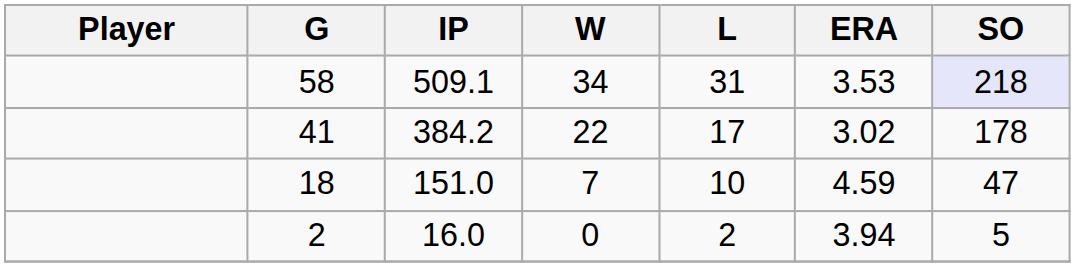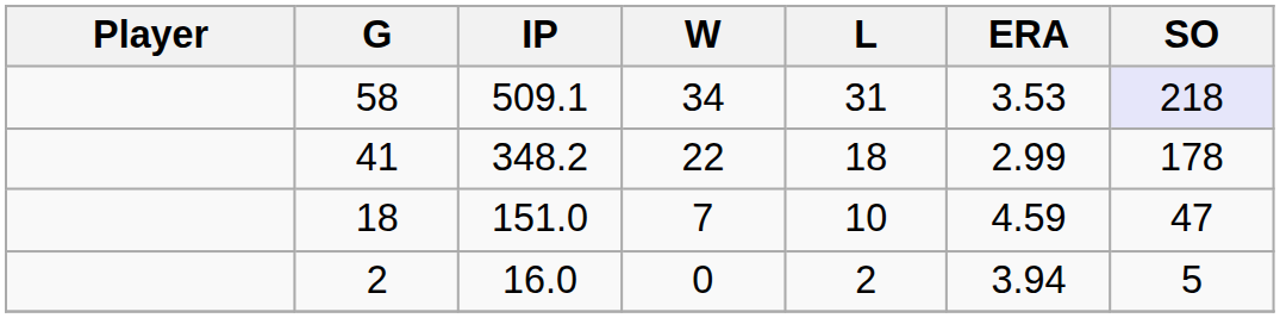 <table class="wikitable sortable">
 <tr>
 <th bgcolor="#DDDDFF" width="16%">Player</th>
 <th bgcolor="#DDDDFF" width="9%">G</th>
 <th bgcolor="#DDDDFF" width="9%">IP</th>
 <th bgcolor="#DDDDFF" width="9%">W</th>
 <th bgcolor="#DDDDFF" width="9%">L</th>
 <th bgcolor="#DDDDFF" width="9%">ERA</th>
 <th bgcolor="#DDDDFF" width="9%">SO</th>
 </tr>
 <tr align="center">
 <td></td>
 <td>58</td>
 <td>509.1</td>
 <td>34</td>
 <td>31</td>
 <td>3.53</td>
 <td style="background: lavender;">218</td>
 </tr>
 <tr align="center">
 <td></td>
 <td>41</td>
-<td>384.2</td>
+<td>348.2</td>
 <td>22</td>
-<td>17</td>
-<td>3.02</td>
+<td>18</td>
+<td>2.99</td>
 <td>178</td>
 </tr>
 <tr align="center">
 <td></td>
 <td>18</td>
 <td>151.0</td>
 <td>7</td>
 <td>10</td>
 <td>4.59</td>
 <td>47</td>
 </tr>
 <tr align="center">
 <td></td>
 <td>2</td>
 <td>16.0</td>
 <td>0</td>
 <td>2</td>
 <td>3.94</td>
 <td>5</td>
 </tr>
 <tr align="center">
 </tr>
 </table>
